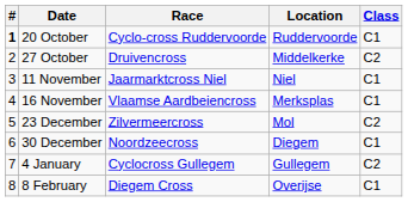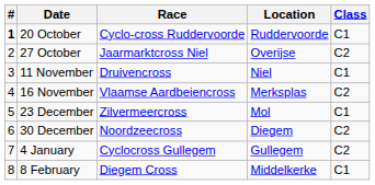 <table class="wikitable" style="font-size: 100%; white-space: nowrap;">
 <tr>
 <th>#</th>
 <th>Date</th>
 <th>Race</th>
 <th>Location</th>
 <th><a href='#'>Class</a></th>
 </tr>
 <tr>
 <td><strong>1</strong></td>
 <td>20 October</td>
 <td><a href='#'>Cyclo-cross Ruddervoorde</a></td>
 <td> <a href='#'>Ruddervoorde</a></td>
 <td>C1</td>
 </tr>
 <tr>
 <td>2</td>
 <td>27 October</td>
-<td><a href='#'>Druivencross</a></td>
-<td> <a href='#'>Middelkerke</a></td>
+<td><a href='#'>Jaarmarktcross Niel</a></td>
+<td> <a href='#'>Overijse</a></td>
 <td>C2</td>
 </tr>
 <tr>
 <td>3</td>
 <td>11 November</td>
-<td><a href='#'>Jaarmarktcross Niel</a></td>
+<td><a href='#'>Druivencross</a></td>
 <td> <a href='#'>Niel</a></td>
 <td>C1</td>
 </tr>
 <tr>
 <td>4</td>
 <td>16 November</td>
 <td><a href='#'>Vlaamse Aardbeiencross</a></td>
 <td> <a href='#'>Merksplas</a></td>
-<td>C1</td>
+<td>C2</td>
 </tr>
 <tr>
 <td>5</td>
 <td>23 December</td>
 <td><a href='#'>Zilvermeercross</a></td>
 <td> <a href='#'>Mol</a></td>
-<td>C2</td>
+<td>C1</td>
 </tr>
 <tr>
 <td>6</td>
 <td>30 December</td>
 <td><a href='#'>Noordzeecross</a></td>
 <td> <a href='#'>Diegem</a></td>
-<td>C1</td>
+<td>C2</td>
 </tr>
 <tr>
 <td>7</td>
 <td>4 January</td>
 <td><a href='#'>Cyclocross Gullegem</a></td>
 <td> <a href='#'>Gullegem</a></td>
 <td>C2</td>
 </tr>
 <tr>
 <td>8</td>
 <td>8 February</td>
 <td><a href='#'>Diegem Cross</a></td>
-<td> <a href='#'>Overijse</a></td>
+<td> <a href='#'>Middelkerke</a></td>
 <td>C1</td>
 </tr>
 </table>
